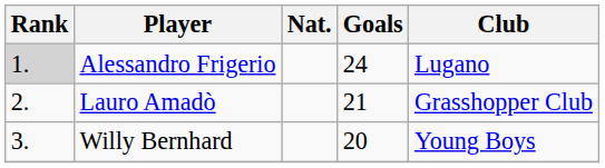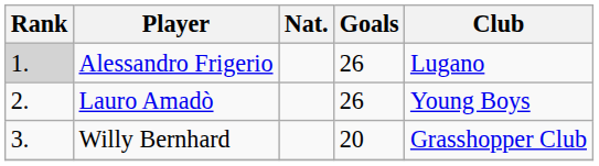 <table class="wikitable sortable">
 <tr>
 <th>Rank</th>
 <th>Player</th>
 <th>Nat.</th>
 <th>Goals</th>
 <th>Club</th>
 </tr>
 <tr>
 <td style="background: lightgrey;">1.</td>
 <td><a href='#'>Alessandro Frigerio</a></td>
 <td></td>
-<td>24</td>
+<td>26</td>
 <td><a href='#'>Lugano</a></td>
 </tr>
 <tr>
 <td>2.</td>
 <td><a href='#'>Lauro Amadò</a></td>
 <td></td>
-<td>21</td>
-<td><a href='#'>Grasshopper Club</a></td>
+<td>26</td>
+<td><a href='#'>Young Boys</a></td>
 </tr>
 <tr>
 <td>3.</td>
 <td>Willy Bernhard</td>
 <td></td>
 <td>20</td>
-<td><a href='#'>Young Boys</a></td>
+<td><a href='#'>Grasshopper Club</a></td>
 </tr>
 <tr>
 </tr>
 </table>
